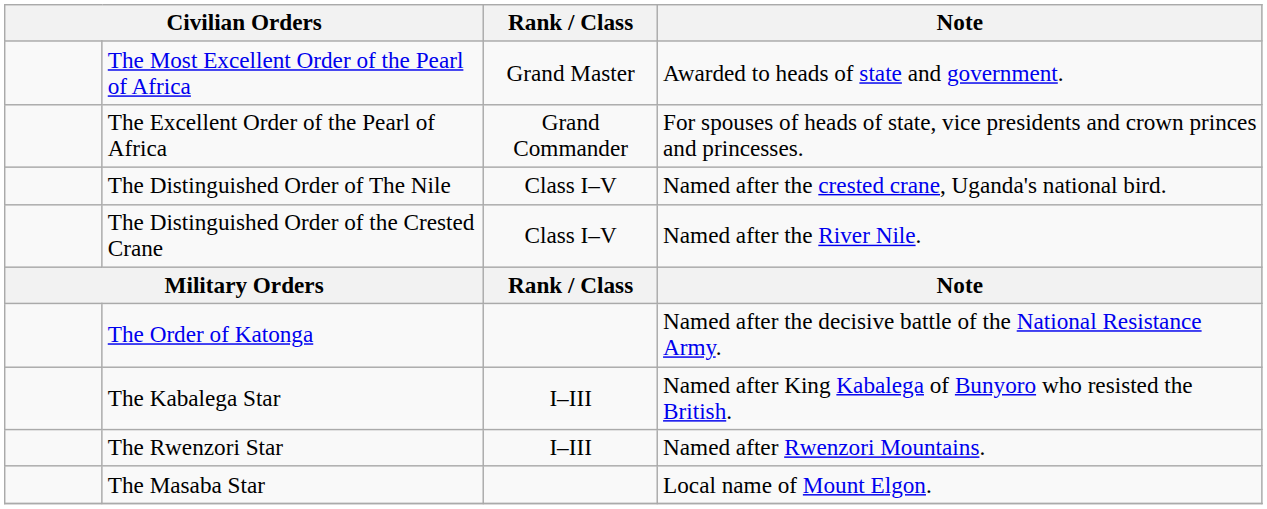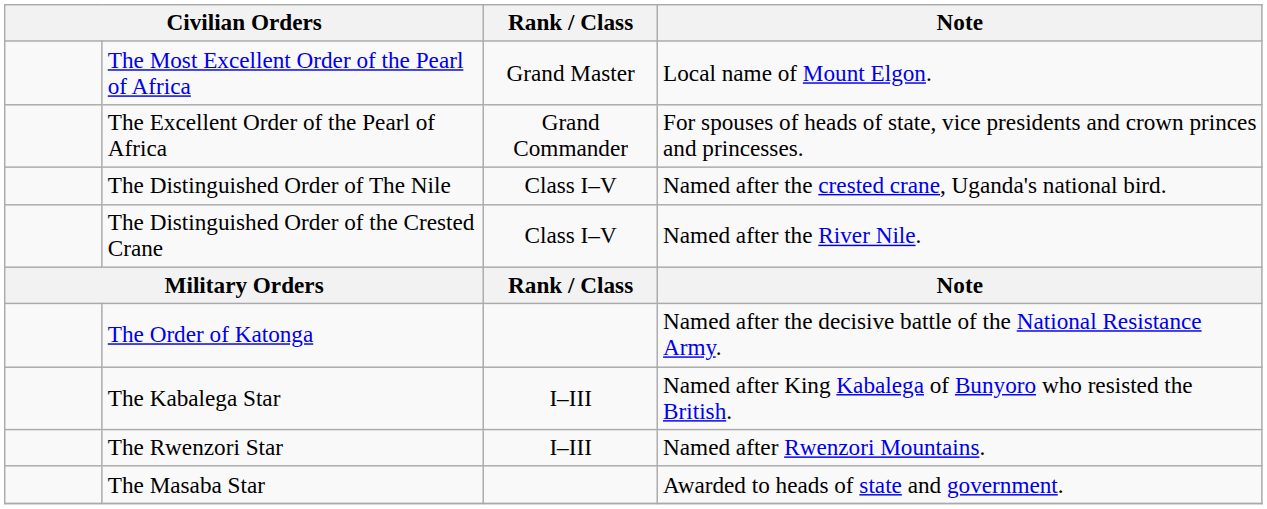 <table class="wikitable" style="text-align:left;">
 <tr ->
 <th colspan=2>Civilian Orders</th>
 <th>Rank / Class</th>
 <th>Note</th>
 </tr>
 <tr>
 <td width="60px"></td>
 <td><a href='#'>The Most Excellent Order of the Pearl of Africa</a></td>
 <td align="center">Grand Master</td>
-<td>Awarded to heads of <a href='#'>state</a> and <a href='#'>government</a>.</td>
+<td>Local name of <a href='#'>Mount Elgon</a>.</td>
 </tr>
 <tr>
 <td width="60px"></td>
 <td>The Excellent Order of the Pearl of Africa</td>
 <td align="center">Grand Commander</td>
 <td>For spouses of heads of state, vice presidents and crown princes and princesses.</td>
 </tr>
 <tr>
 <td width="60px"></td>
 <td>The Distinguished Order of The Nile</td>
 <td align="center">Class I–V</td>
 <td>Named after the <a href='#'>crested crane</a>, Uganda's national bird.</td>
 </tr>
 <tr>
 <td width="60px"></td>
 <td>The Distinguished Order of the Crested Crane</td>
 <td align="center">Class I–V</td>
 <td>Named after the <a href='#'>River Nile</a>.</td>
 </tr>
 <tr>
 <th colspan=2>Military Orders</th>
 <th>Rank / Class</th>
 <th>Note</th>
 </tr>
 <tr>
 <td width="60px"></td>
 <td><a href='#'>The Order of Katonga</a></td>
 <td></td>
 <td>Named after the decisive battle of the <a href='#'>National Resistance Army</a>.</td>
 </tr>
 <tr>
 <td width="60px"></td>
 <td>The Kabalega Star</td>
 <td align="center">I–III</td>
 <td>Named after King <a href='#'>Kabalega</a> of <a href='#'>Bunyoro</a> who resisted the <a href='#'>British</a>.</td>
 </tr>
 <tr>
 <td width="60px"></td>
 <td>The Rwenzori Star</td>
 <td align="center">I–III</td>
 <td>Named after <a href='#'>Rwenzori Mountains</a>.</td>
 </tr>
 <tr>
 <td width="60px"></td>
 <td>The Masaba Star</td>
 <td></td>
-<td>Local name of <a href='#'>Mount Elgon</a>.</td>
+<td>Awarded to heads of <a href='#'>state</a> and <a href='#'>government</a>.</td>
 </tr>
 <tr>
 </tr>
 </table>
